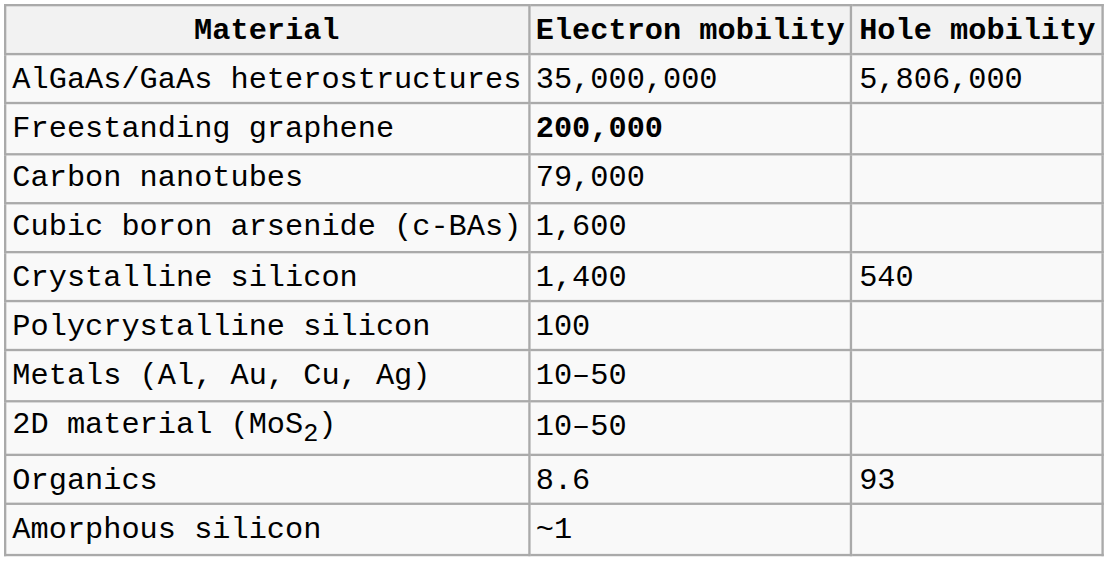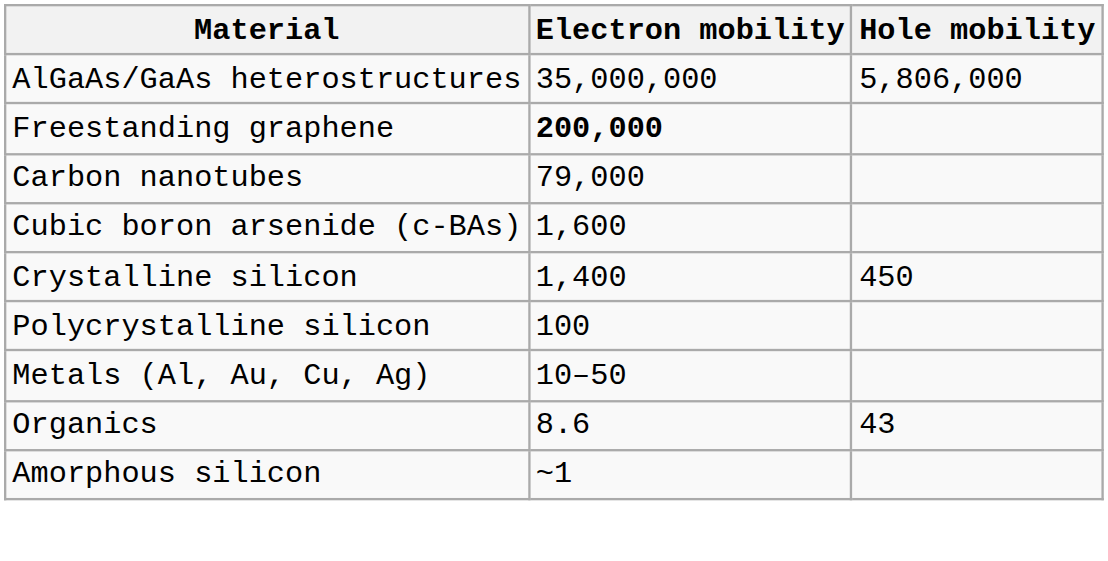 <table class="wikitable sortable">
 <tr>
 <th>Material</th>
 <th>Electron mobility</th>
 <th>Hole mobility</th>
 </tr>
 <tr>
 <td>AlGaAs/GaAs heterostructures</td>
 <td>35,000,000</td>
 <td>5,806,000</td>
 </tr>
 <tr>
 <td>Freestanding graphene</td>
 <td><strong>200,000</strong></td>
 <td></td>
 </tr>
 <tr>
 <td>Carbon nanotubes</td>
 <td>79,000</td>
 <td></td>
 </tr>
 <tr>
 <td>Cubic boron arsenide (c-BAs)</td>
 <td>1,600</td>
 <td></td>
 </tr>
 <tr>
 <td>Crystalline silicon</td>
 <td>1,400</td>
-<td>540</td>
+<td>450</td>
 </tr>
 <tr>
 <td>Polycrystalline silicon</td>
 <td>100</td>
 <td></td>
 </tr>
 <tr>
 <td>Metals (Al, Au, Cu, Ag)</td>
 <td>10–50</td>
 <td></td>
 </tr>
 <tr>
-<td>2D material (MoS<sub>2</sub>)</td>
-<td>10–50</td>
-<td></td>
-</tr>
-<tr>
 <td>Organics</td>
 <td>8.6</td>
-<td>93</td>
+<td>43</td>
 </tr>
 <tr>
 <td>Amorphous silicon</td>
 <td>~1</td>
 <td></td>
 </tr>
 </table>
